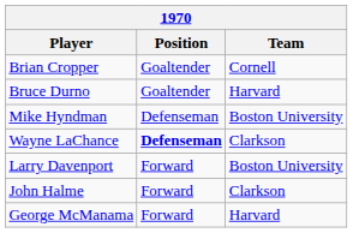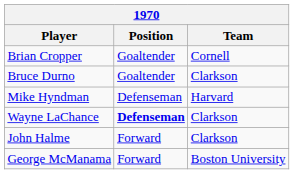 <table class="wikitable">
 <tr>
 <th colspan=3><a href='#'>1970</a></th>
 </tr>
 <tr>
 <th>Player</th>
 <th>Position</th>
 <th>Team</th>
 </tr>
 <tr>
 <td><a href='#'>Brian Cropper</a></td>
 <td><a href='#'>Goaltender</a></td>
 <td><a href='#'>Cornell</a></td>
 </tr>
 <tr>
 <td><a href='#'>Bruce Durno</a></td>
 <td><a href='#'>Goaltender</a></td>
-<td><a href='#'>Harvard</a></td>
+<td><a href='#'>Clarkson</a></td>
 </tr>
 <tr>
 <td><a href='#'>Mike Hyndman</a></td>
 <td><a href='#'>Defenseman</a></td>
-<td><a href='#'>Boston University</a></td>
+<td><a href='#'>Harvard</a></td>
 </tr>
 <tr>
 <td><a href='#'>Wayne LaChance</a></td>
 <td><strong><a href='#'>Defenseman</a></strong></td>
 <td><a href='#'>Clarkson</a></td>
-</tr>
-<tr>
-<td><a href='#'>Larry Davenport</a></td>
-<td><a href='#'>Forward</a></td>
-<td><a href='#'>Boston University</a></td>
 </tr>
 <tr>
 <td><a href='#'>John Halme</a></td>
 <td><a href='#'>Forward</a></td>
 <td><a href='#'>Clarkson</a></td>
 </tr>
 <tr>
 <td><a href='#'>George McManama</a></td>
 <td><a href='#'>Forward</a></td>
-<td><a href='#'>Harvard</a></td>
+<td><a href='#'>Boston University</a></td>
 </tr>
 </table>
